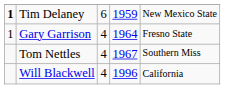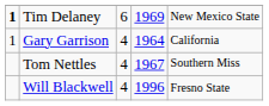 <table class="wikitable">
 <tr>
 </tr>
 <tr>
 <td><strong>1</strong></td>
 <td>Tim Delaney</td>
 <td>6</td>
-<td><a href='#'>1959</a></td>
+<td><a href='#'>1969</a></td>
 <td style="font-size:80%;">New Mexico State</td>
 </tr>
 <tr>
 <td>1</td>
 <td><a href='#'>Gary Garrison</a></td>
 <td>4</td>
 <td><a href='#'>1964</a></td>
-<td style="font-size:80%;">Fresno State</td>
+<td style="font-size:80%;">California</td>
 </tr>
 <tr>
 <td></td>
 <td>Tom Nettles</td>
 <td>4</td>
 <td><a href='#'>1967</a></td>
 <td style="font-size:80%;">Southern Miss</td>
 </tr>
 <tr>
 <td></td>
 <td><a href='#'>Will Blackwell</a></td>
 <td>4</td>
 <td><a href='#'>1996</a></td>
-<td style="font-size:80%;">California</td>
+<td style="font-size:80%;">Fresno State</td>
 </tr>
 </table>
